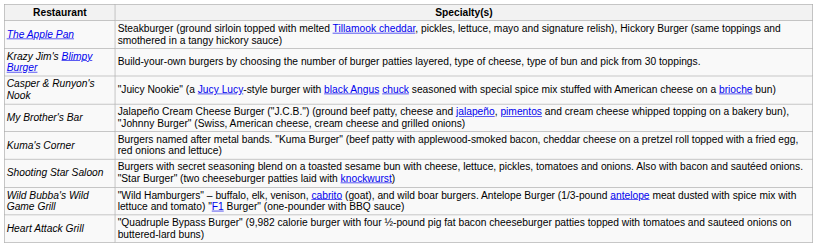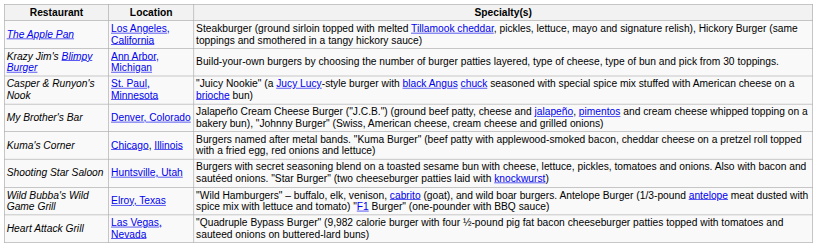 <table class="wikitable" style="width:100%;">
 <tr>
 <th>Restaurant</th>
+<th>Location</th>
 <th>Specialty(s)</th>
 </tr>
 <tr>
 <td><em><a href='#'>The Apple Pan</a></em></td>
+<td><a href='#'>Los Angeles, California</a></td>
 <td>Steakburger (ground sirloin topped with melted <a href='#'>Tillamook cheddar</a>, pickles, lettuce, mayo and signature relish), Hickory Burger (same toppings and smothered in a tangy hickory sauce)</td>
 </tr>
 <tr>
 <td><em>Krazy Jim's <a href='#'>Blimpy Burger</a></em></td>
+<td><a href='#'>Ann Arbor, Michigan</a></td>
 <td>Build-your-own burgers by choosing the number of burger patties layered, type of cheese, type of bun and pick from 30 toppings.</td>
 </tr>
 <tr>
 <td><em>Casper & Runyon's Nook</em></td>
+<td><a href='#'>St. Paul, Minnesota</a></td>
 <td>"Juicy Nookie" (a <a href='#'>Jucy Lucy</a>-style burger with <a href='#'>black Angus</a> <a href='#'>chuck</a> seasoned with special spice mix stuffed with American cheese on a <a href='#'>brioche</a> bun)</td>
 </tr>
 <tr>
 <td><em>My Brother's Bar</em></td>
+<td><a href='#'>Denver, Colorado</a></td>
 <td>Jalapeño Cream Cheese Burger ("J.C.B.") (ground beef patty, cheese and <a href='#'>jalapeño</a>, <a href='#'>pimentos</a> and cream cheese whipped topping on a bakery bun), "Johnny Burger" (Swiss, American cheese, cream cheese and grilled onions)</td>
 </tr>
 <tr>
 <td><em>Kuma's Corner</em></td>
+<td><a href='#'>Chicago</a>, <a href='#'>Illinois</a></td>
 <td>Burgers named after metal bands. "Kuma Burger" (beef patty with applewood-smoked bacon, cheddar cheese on a pretzel roll topped with a fried egg, red onions and lettuce)</td>
 </tr>
 <tr>
 <td><em>Shooting Star Saloon</em></td>
+<td><a href='#'>Huntsville, Utah</a></td>
 <td>Burgers with secret seasoning blend on a toasted sesame bun with cheese, lettuce, pickles, tomatoes and onions. Also with bacon and sautéed onions. "Star Burger" (two cheeseburger patties laid with <a href='#'>knockwurst</a>)</td>
 </tr>
 <tr>
 <td><em>Wild Bubba's Wild Game Grill</em></td>
+<td><a href='#'>Elroy, Texas</a></td>
 <td>"Wild Hamburgers" – buffalo, elk, venison, <a href='#'>cabrito</a> (goat), and wild boar burgers. Antelope Burger (1/3-pound <a href='#'>antelope</a> meat dusted with spice mix with lettuce and tomato) "<a href='#'>F1</a> Burger" (one-pounder with BBQ sauce)</td>
 </tr>
 <tr>
 <td><em>Heart Attack Grill</em></td>
+<td><a href='#'>Las Vegas, Nevada</a></td>
 <td>"Quadruple Bypass Burger" (9,982 calorie burger with four ½-pound pig fat bacon cheeseburger patties topped with tomatoes and sauteed onions on buttered-lard buns)</td>
 </tr>
 </table>
